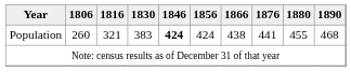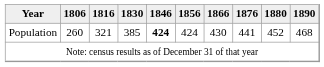 <table align="center" rules="all" cellspacing="0" cellpadding="4" style="border: 1px solid #999; border-right: 2px solid #999; border-bottom:2px solid #999">
 <tr style="background: #efefef">
 <th>Year</th>
 <th>1806</th>
 <th>1816</th>
 <th>1830</th>
 <th>1846</th>
 <th>1856</th>
 <th>1866</th>
 <th>1876</th>
 <th>1880</th>
 <th>1890</th>
 </tr>
 <tr>
 <td>Population</td>
 <td align=center>260</td>
 <td align=center>321</td>
-<td align=center>383</td>
+<td align=center>385</td>
 <td align=center><strong>424</strong></td>
 <td align=center>424</td>
-<td align=center>438</td>
+<td align=center>430</td>
 <td align=center>441</td>
-<td align=center>455</td>
+<td align=center>452</td>
 <td align=center>468</td>
 </tr>
 <tr>
 <td colspan=10 align=center><small>Note: census results as of December 31 of that year</small></td>
 </tr>
 </table>
